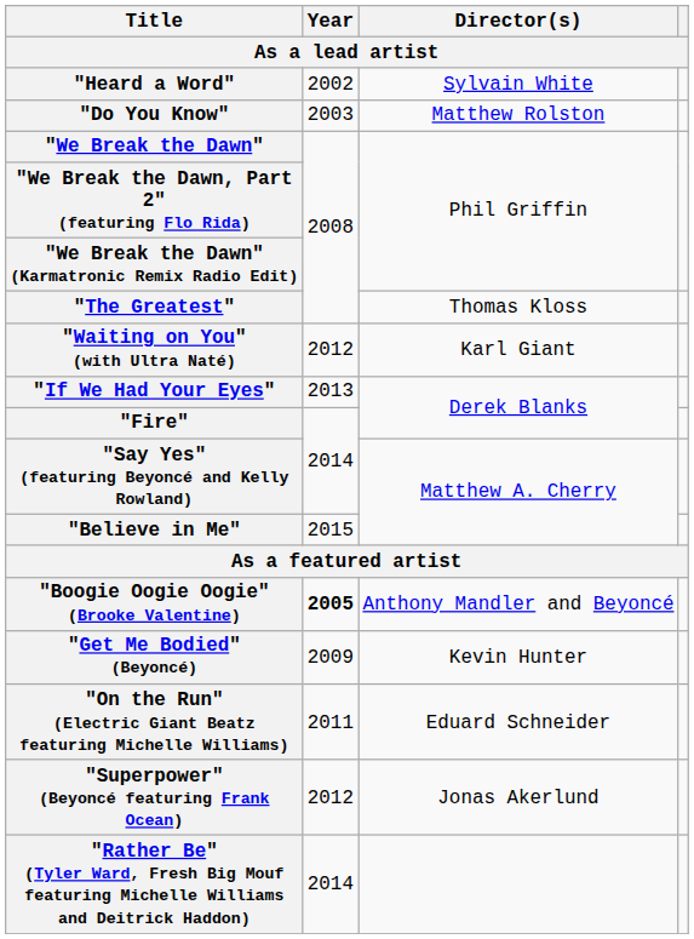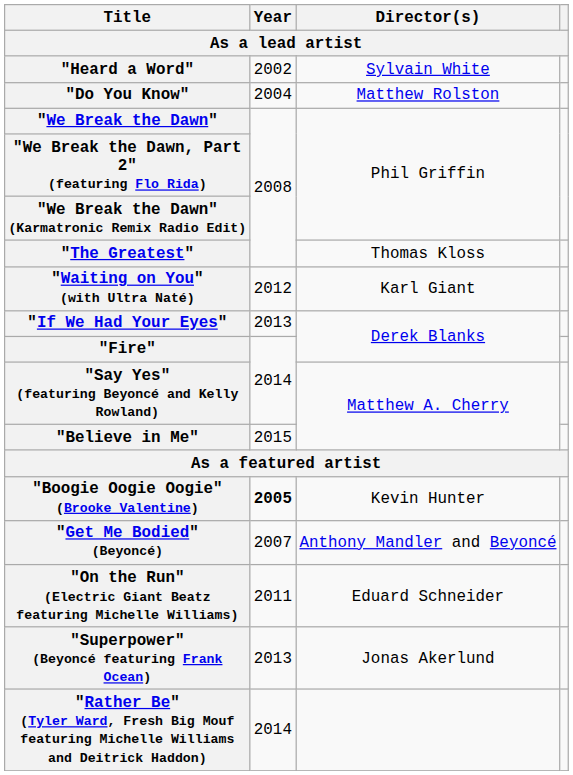 <table class="wikitable plainrowheaders" style="text-align:center;" border="1">
 <tr>
 <th scope="col" style="width:15em;">Title</th>
 <th scope="col">Year</th>
 <th scope="col">Director(s)</th>
 <th scope="col"></th>
 </tr>
 <tr>
 <th scope="col" colspan="4">As a lead artist</th>
 </tr>
 <tr>
 <th scope="row">"Heard a Word"</th>
 <td style="text-align:center;">2002</td>
 <td><a href='#'>Sylvain White</a></td>
 <td></td>
 </tr>
 <tr>
 <th scope="row">"Do You Know"</th>
-<td style="text-align:center;">2003</td>
+<td style="text-align:center;">2004</td>
 <td><a href='#'>Matthew Rolston</a></td>
 <td></td>
 </tr>
 <tr>
 <th scope="row">"<a href='#'>We Break the Dawn</a>"</th>
 <td style="text-align:center;" rowspan="4">2008</td>
 <td rowspan="3">Phil Griffin</td>
 <td rowspan="3"></td>
 </tr>
 <tr>
 <th scope="row">"We Break the Dawn, Part 2"<br><small>(featuring <a href='#'>Flo Rida</a>)</small></th>
 </tr>
 <tr>
 <th scope="row">"We Break the Dawn" <br><small>(Karmatronic Remix Radio Edit)</small></th>
 </tr>
 <tr>
 <th scope="row">"<a href='#'>The Greatest</a>"</th>
 <td>Thomas Kloss</td>
 <td></td>
 </tr>
 <tr>
 <th scope="row">"<a href='#'>Waiting on You</a>" <br><small>(with Ultra Naté)</small></th>
 <td style="text-align:center;">2012</td>
 <td>Karl Giant</td>
 <td></td>
 </tr>
 <tr>
 <th scope="row">"<a href='#'>If We Had Your Eyes</a>"</th>
 <td style="text-align:center;">2013</td>
 <td rowspan="2"><a href='#'>Derek Blanks</a></td>
 <td></td>
 </tr>
 <tr>
 <th scope="row">"Fire"</th>
 <td style="text-align:center;" rowspan="2">2014</td>
 <td></td>
 </tr>
 <tr>
 <th scope="row">"Say Yes" <br><small>(featuring Beyoncé and Kelly Rowland)</small></th>
 <td rowspan="2"><a href='#'>Matthew A. Cherry</a></td>
 <td></td>
 </tr>
 <tr>
 <th scope="row">"Believe in Me"</th>
 <td style="text-align:center;">2015</td>
 <td></td>
 </tr>
 <tr>
 <th scope="col" colspan="4">As a featured artist</th>
 </tr>
 <tr>
 <th scope="row">"Boogie Oogie Oogie" <br><small>(<a href='#'>Brooke Valentine</a>)</small></th>
 <td style="text-align:center;"><strong>2005</strong></td>
-<td><a href='#'>Anthony Mandler</a> and <a href='#'>Beyoncé</a></td>
+<td>Kevin Hunter</td>
 <td></td>
 </tr>
 <tr>
 <th scope="row">"<a href='#'>Get Me Bodied</a>" <br><small>(Beyoncé)</small></th>
-<td style="text-align:center;">2009</td>
-<td>Kevin Hunter</td>
+<td style="text-align:center;">2007</td>
+<td><a href='#'>Anthony Mandler</a> and <a href='#'>Beyoncé</a></td>
 <td></td>
 </tr>
 <tr>
 <th scope="row">"On the Run" <br><small>(Electric Giant Beatz featuring Michelle Williams)</small></th>
 <td style="text-align:center;">2011</td>
 <td>Eduard Schneider</td>
 <td></td>
 </tr>
 <tr>
 <th scope="row">"Superpower" <br><small>(Beyoncé featuring <a href='#'>Frank Ocean</a>)</small></th>
-<td style="text-align:center;">2012</td>
+<td style="text-align:center;">2013</td>
 <td>Jonas Akerlund</td>
 <td></td>
 </tr>
 <tr>
 <th scope="row">"<a href='#'>Rather Be</a>" <br><small>(<a href='#'>Tyler Ward</a>, Fresh Big Mouf featuring Michelle Williams and Deitrick Haddon)</small></th>
 <td style="text-align:center;">2014</td>
 <td></td>
 <td></td>
 </tr>
 </table>
